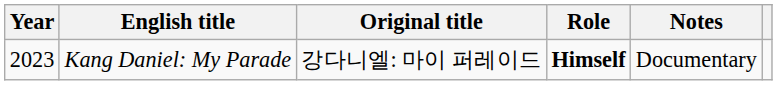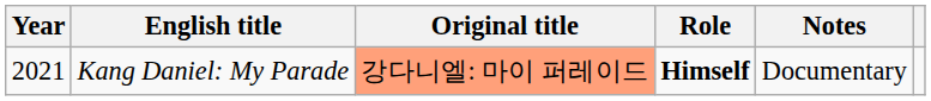 <table class="wikitable">
 <tr>
 <th>Year</th>
 <th>English title</th>
 <th>Original title</th>
 <th>Role</th>
 <th>Notes</th>
 <th></th>
 </tr>
 <tr>
-<td>2023</td>
+<td>2021</td>
 <td><em>Kang Daniel: My Parade</em></td>
-<td>강다니엘: 마이 퍼레이드</td>
+<td style="background: lightsalmon;">강다니엘: 마이 퍼레이드</td>
 <td><strong>Himself</strong></td>
 <td>Documentary</td>
 <td></td>
 </tr>
 </table>
